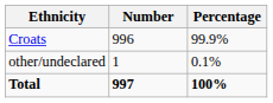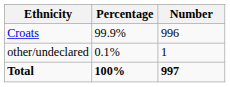 <table class="wikitable">
 <tr>
 <th width="100px">Ethnicity</th>
+<th width="80px">Percentage</th>
 <th width="80px">Number</th>
-<th width="80px">Percentage</th>
 </tr>
 <tr>
 <td><a href='#'>Croats</a></td>
+<td>99.9%</td>
 <td>996</td>
-<td>99.9%</td>
 </tr>
 <tr>
 <td>other/undeclared</td>
+<td>0.1%</td>
 <td>1</td>
-<td>0.1%</td>
 </tr>
 <tr>
 <td><strong>Total</strong></td>
+<td><strong>100%</strong></td>
 <td><strong>997</strong></td>
-<td><strong>100%</strong></td>
 </tr>
 </table>
